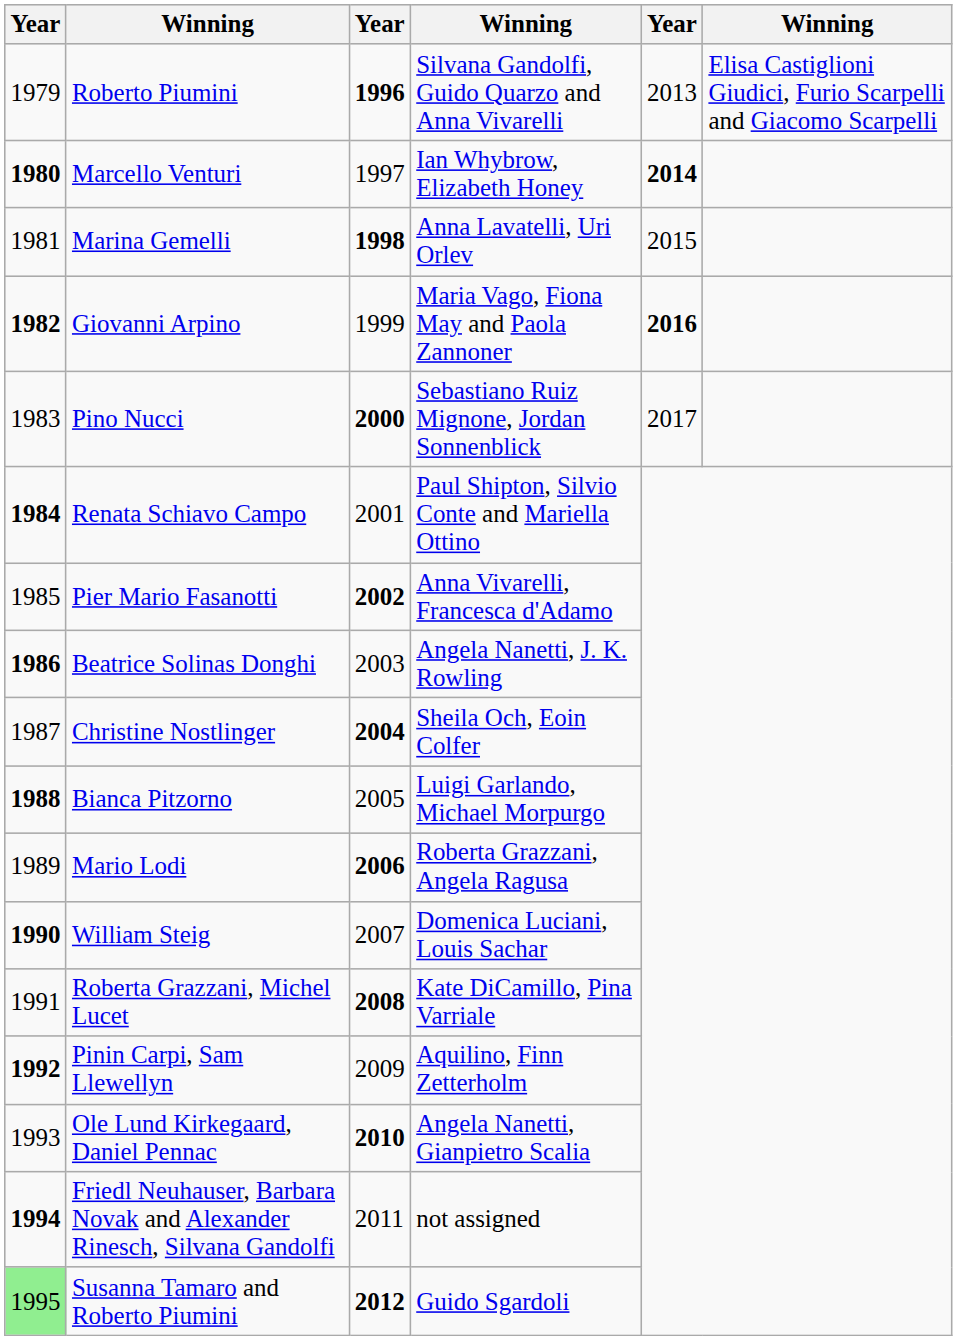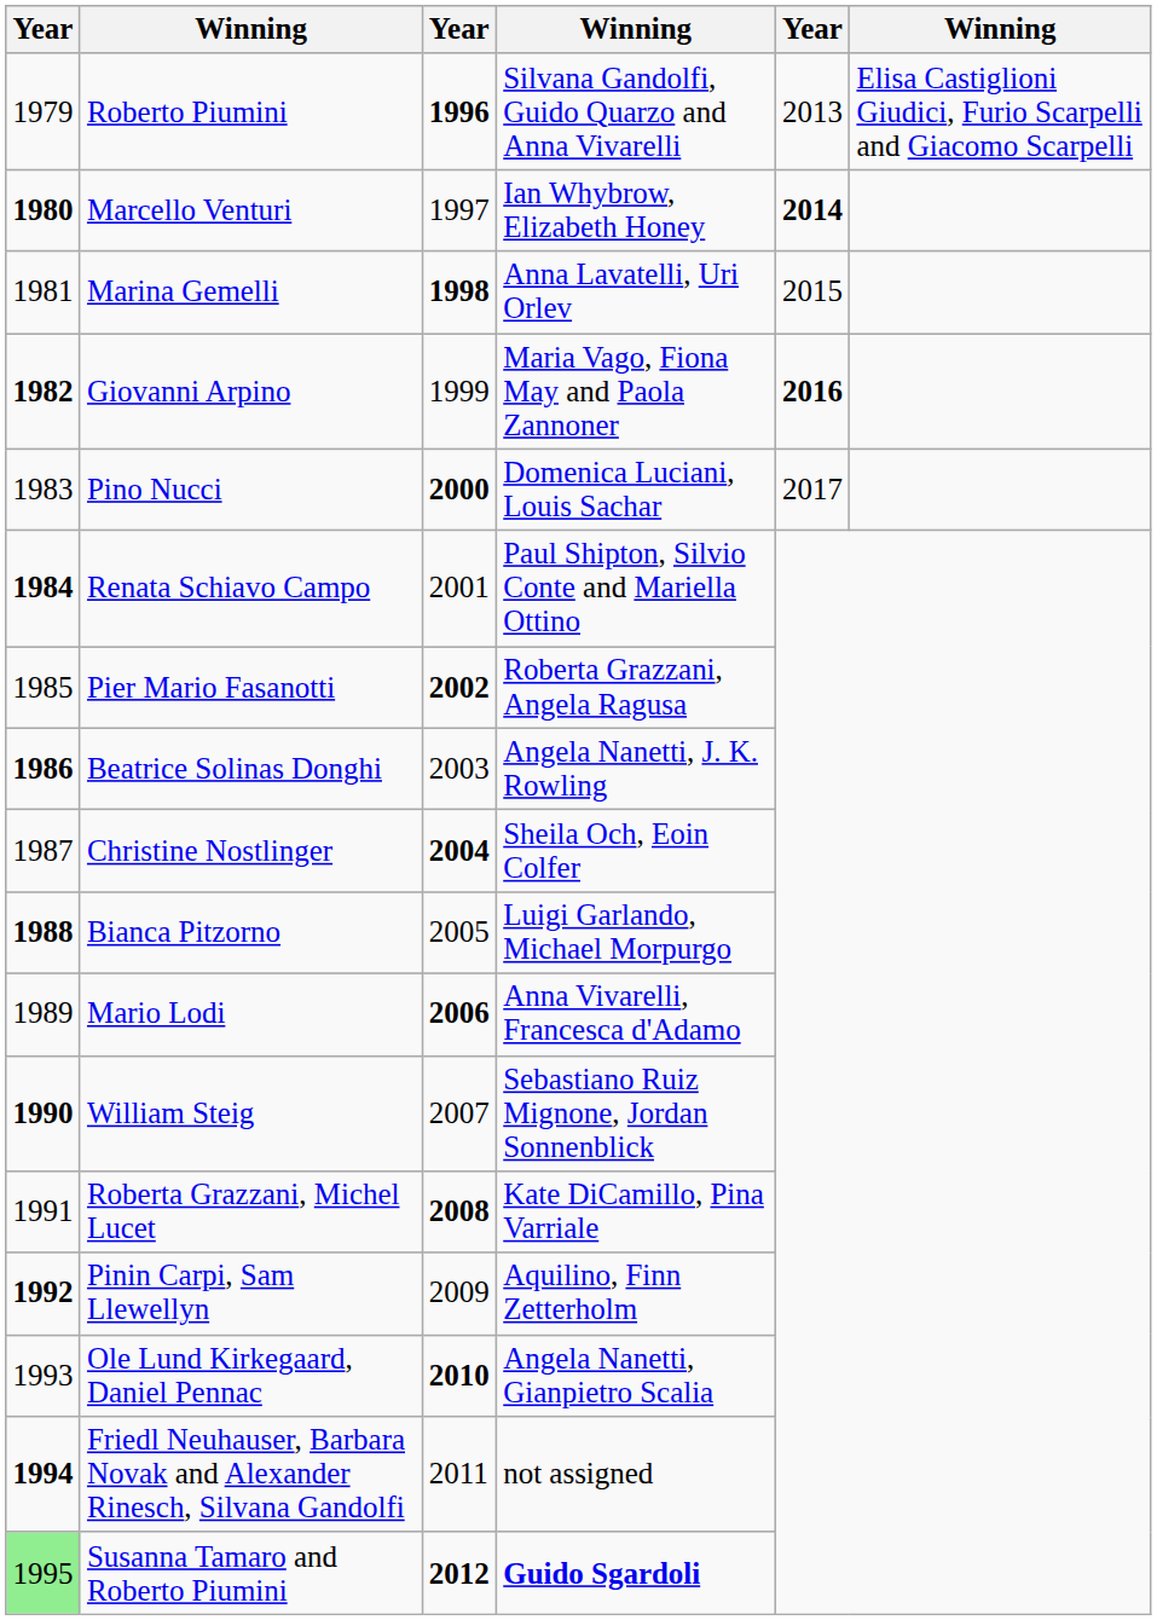 <table class="wikitable sortable">
 <tr>
 <th><strong>Year</strong></th>
 <th><strong>Winning</strong></th>
 <th><strong>Year</strong></th>
 <th><strong>Winning</strong></th>
 <th><strong>Year</strong></th>
 <th><strong>Winning</strong></th>
 </tr>
 <tr>
 <td>1979</td>
 <td><a href='#'>Roberto Piumini</a></td>
 <td><strong>1996</strong></td>
 <td><a href='#'>Silvana Gandolfi</a>, <a href='#'>Guido Quarzo</a> and <a href='#'>Anna Vivarelli</a></td>
 <td>2013</td>
 <td><a href='#'>Elisa Castiglioni Giudici</a>, <a href='#'>Furio Scarpelli</a> and <a href='#'>Giacomo Scarpelli</a></td>
 </tr>
 <tr>
 <td><strong>1980</strong></td>
 <td><a href='#'>Marcello Venturi</a></td>
 <td>1997</td>
 <td><a href='#'>Ian Whybrow</a>, <a href='#'>Elizabeth Honey</a></td>
 <td><strong>2014</strong></td>
 <td></td>
 </tr>
 <tr>
 <td>1981</td>
 <td><a href='#'>Marina Gemelli</a></td>
 <td><strong>1998</strong></td>
 <td><a href='#'>Anna Lavatelli</a>, <a href='#'>Uri Orlev</a></td>
 <td>2015</td>
 <td></td>
 </tr>
 <tr>
 <td><strong>1982</strong></td>
 <td><a href='#'>Giovanni Arpino</a></td>
 <td>1999</td>
 <td><a href='#'>Maria Vago</a>, <a href='#'>Fiona May</a> and <a href='#'>Paola Zannoner</a></td>
 <td><strong>2016</strong></td>
 <td></td>
 </tr>
 <tr>
 <td>1983</td>
 <td><a href='#'>Pino Nucci</a></td>
 <td><strong>2000</strong></td>
-<td><a href='#'>Sebastiano Ruiz Mignone</a>, <a href='#'>Jordan Sonnenblick</a></td>
+<td><a href='#'>Domenica Luciani</a>, <a href='#'>Louis Sachar</a></td>
 <td>2017</td>
 <td></td>
 </tr>
 <tr>
 <td><strong>1984</strong></td>
 <td><a href='#'>Renata Schiavo Campo</a></td>
 <td>2001</td>
 <td><a href='#'>Paul Shipton</a>, <a href='#'>Silvio Conte</a> and <a href='#'>Mariella Ottino</a></td>
 </tr>
 <tr>
 <td>1985</td>
 <td><a href='#'>Pier Mario Fasanotti</a></td>
 <td><strong>2002</strong></td>
-<td><a href='#'>Anna Vivarelli</a>, <a href='#'>Francesca d'Adamo</a></td>
+<td><a href='#'>Roberta Grazzani</a>, <a href='#'>Angela Ragusa</a></td>
 </tr>
 <tr>
 <td><strong>1986</strong></td>
 <td><a href='#'>Beatrice Solinas Donghi</a></td>
 <td>2003</td>
 <td><a href='#'>Angela Nanetti</a>, <a href='#'>J. K. Rowling</a></td>
 </tr>
 <tr>
 <td>1987</td>
 <td><a href='#'>Christine Nostlinger</a></td>
 <td><strong>2004</strong></td>
 <td><a href='#'>Sheila Och</a>, <a href='#'>Eoin Colfer</a></td>
 </tr>
 <tr>
 <td><strong>1988</strong></td>
 <td><a href='#'>Bianca Pitzorno</a></td>
 <td>2005</td>
 <td><a href='#'>Luigi Garlando</a>, <a href='#'>Michael Morpurgo</a></td>
 </tr>
 <tr>
 <td>1989</td>
 <td><a href='#'>Mario Lodi</a></td>
 <td><strong>2006</strong></td>
-<td><a href='#'>Roberta Grazzani</a>, <a href='#'>Angela Ragusa</a></td>
+<td><a href='#'>Anna Vivarelli</a>, <a href='#'>Francesca d'Adamo</a></td>
 </tr>
 <tr>
 <td><strong>1990</strong></td>
 <td><a href='#'>William Steig</a></td>
 <td>2007</td>
-<td><a href='#'>Domenica Luciani</a>, <a href='#'>Louis Sachar</a></td>
+<td><a href='#'>Sebastiano Ruiz Mignone</a>, <a href='#'>Jordan Sonnenblick</a></td>
 </tr>
 <tr>
 <td>1991</td>
 <td><a href='#'>Roberta Grazzani</a>, <a href='#'>Michel Lucet</a></td>
 <td><strong>2008</strong></td>
 <td><a href='#'>Kate DiCamillo</a>, <a href='#'>Pina Varriale</a></td>
 </tr>
 <tr>
 <td><strong>1992</strong></td>
 <td><a href='#'>Pinin Carpi</a>, <a href='#'>Sam Llewellyn</a></td>
 <td>2009</td>
 <td><a href='#'>Aquilino</a>, <a href='#'>Finn Zetterholm</a></td>
 </tr>
 <tr>
 <td>1993</td>
 <td><a href='#'>Ole Lund Kirkegaard</a>, <a href='#'>Daniel Pennac</a></td>
 <td><strong>2010</strong></td>
 <td><a href='#'>Angela Nanetti</a>, <a href='#'>Gianpietro Scalia</a></td>
 </tr>
 <tr>
 <td><strong>1994</strong></td>
 <td><a href='#'>Friedl Neuhauser</a>, <a href='#'>Barbara Novak</a> and <a href='#'>Alexander Rinesch</a>, <a href='#'>Silvana Gandolfi</a></td>
 <td>2011</td>
 <td>not assigned</td>
 </tr>
 <tr>
 <td style="background: lightgreen;">1995</td>
 <td><a href='#'>Susanna Tamaro</a> and <a href='#'>Roberto Piumini</a></td>
 <td><strong>2012</strong></td>
-<td><a href='#'>Guido Sgardoli</a></td>
+<td><strong><a href='#'>Guido Sgardoli</a></strong></td>
 </tr>
 </table>
